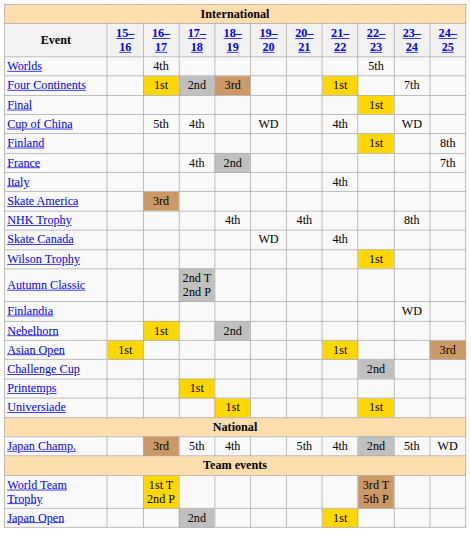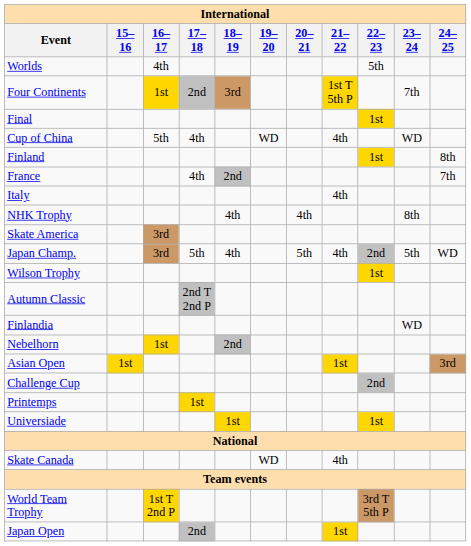 <table class="wikitable" style="text-align:center">
 <tr>
 <th colspan=11 style="background-color: #ffdead; ">International</th>
 </tr>
 <tr>
 <th>Event</th>
 <th><a href='#'>15–16</a></th>
 <th><a href='#'>16–17</a></th>
 <th><a href='#'>17–18</a></th>
 <th><a href='#'>18–19</a></th>
 <th><a href='#'>19–20</a></th>
 <th><a href='#'>20–21</a></th>
 <th><a href='#'>21–22</a></th>
 <th><a href='#'>22–23</a></th>
 <th><a href='#'>23–24</a></th>
 <th><a href='#'>24–25</a></th>
 </tr>
 <tr>
 <td align=left><a href='#'>Worlds</a></td>
 <td></td>
 <td>4th</td>
 <td></td>
 <td></td>
 <td></td>
 <td></td>
 <td></td>
 <td>5th</td>
 <td></td>
 <td></td>
 </tr>
 <tr>
 <td align=left><a href='#'>Four Continents</a></td>
 <td></td>
 <td bgcolor=gold>1st</td>
 <td bgcolor=silver>2nd</td>
 <td bgcolor=cc9966>3rd</td>
 <td></td>
 <td></td>
-<td bgcolor=gold>1st</td>
+<td bgcolor=gold>1st T <br> 5th P</td>
 <td></td>
 <td>7th</td>
 <td></td>
 </tr>
 <tr>
 <td align=left> <a href='#'>Final</a></td>
 <td></td>
 <td></td>
 <td></td>
 <td></td>
 <td></td>
 <td></td>
 <td></td>
 <td bgcolor=gold>1st</td>
 <td></td>
 <td></td>
 </tr>
 <tr>
 <td align=left> <a href='#'>Cup of China</a></td>
 <td></td>
 <td>5th</td>
 <td>4th</td>
 <td></td>
 <td>WD</td>
 <td></td>
 <td>4th</td>
 <td></td>
 <td>WD</td>
 <td></td>
 </tr>
 <tr>
 <td align=left> <a href='#'>Finland</a></td>
 <td></td>
 <td></td>
 <td></td>
 <td></td>
 <td></td>
 <td></td>
 <td></td>
 <td bgcolor=gold>1st</td>
 <td></td>
 <td>8th</td>
 </tr>
 <tr>
 <td align=left> <a href='#'>France</a></td>
 <td></td>
 <td></td>
 <td>4th</td>
 <td bgcolor=silver>2nd</td>
 <td></td>
 <td></td>
 <td></td>
 <td></td>
 <td></td>
 <td>7th</td>
 </tr>
 <tr>
 <td align=left> <a href='#'>Italy</a></td>
 <td></td>
 <td></td>
 <td></td>
 <td></td>
 <td></td>
 <td></td>
 <td>4th</td>
 <td></td>
 <td></td>
 <td></td>
 </tr>
 <tr>
+<td align=left> <a href='#'>NHK Trophy</a></td>
+<td></td>
+<td></td>
+<td></td>
+<td>4th</td>
+<td></td>
+<td>4th</td>
+<td></td>
+<td></td>
+<td>8th</td>
+<td></td>
+</tr>
+<tr>
 <td align=left> <a href='#'>Skate America</a></td>
 <td></td>
 <td bgcolor=cc9966>3rd</td>
 <td></td>
 <td></td>
 <td></td>
 <td></td>
 <td></td>
 <td></td>
 <td></td>
 <td></td>
 </tr>
 <tr>
-<td align=left> <a href='#'>NHK Trophy</a></td>
+<td align=left><a href='#'>Japan Champ.</a></td>
 <td></td>
-<td></td>
-<td></td>
+<td bgcolor=cc9966>3rd</td>
+<td>5th</td>
 <td>4th</td>
 <td></td>
+<td>5th</td>
 <td>4th</td>
-<td></td>
-<td></td>
-<td>8th</td>
-<td></td>
-</tr>
-<tr>
-<td align=left> <a href='#'>Skate Canada</a></td>
-<td></td>
-<td></td>
-<td></td>
-<td></td>
+<td bgcolor=silver>2nd</td>
+<td>5th</td>
 <td>WD</td>
-<td></td>
-<td>4th</td>
-<td></td>
-<td></td>
-<td></td>
 </tr>
 <tr>
 <td align=left> <a href='#'>Wilson Trophy</a></td>
 <td></td>
 <td></td>
 <td></td>
 <td></td>
 <td></td>
 <td></td>
 <td></td>
 <td bgcolor=gold>1st</td>
 <td></td>
 <td></td>
 </tr>
 <tr>
 <td align=left> <a href='#'>Autumn Classic</a></td>
 <td></td>
 <td></td>
 <td bgcolor=silver>2nd T <br> 2nd P</td>
 <td></td>
 <td></td>
 <td></td>
 <td></td>
 <td></td>
 <td></td>
 <td></td>
 </tr>
 <tr>
 <td align=left> <a href='#'>Finlandia</a></td>
 <td></td>
 <td></td>
 <td></td>
 <td></td>
 <td></td>
 <td></td>
 <td></td>
 <td></td>
 <td>WD</td>
 <td></td>
 </tr>
 <tr>
 <td align=left> <a href='#'>Nebelhorn</a></td>
 <td></td>
 <td bgcolor=gold>1st</td>
 <td></td>
 <td bgcolor=silver>2nd</td>
 <td></td>
 <td></td>
 <td></td>
 <td></td>
 <td></td>
 <td></td>
 </tr>
 <tr>
 <td align=left><a href='#'>Asian Open</a></td>
 <td bgcolor=gold>1st</td>
 <td></td>
 <td></td>
 <td></td>
 <td></td>
 <td></td>
 <td bgcolor=gold>1st</td>
 <td></td>
 <td></td>
 <td bgcolor=cc9966>3rd</td>
 </tr>
 <tr>
 <td align=left><a href='#'>Challenge Cup</a></td>
 <td></td>
 <td></td>
 <td></td>
 <td></td>
 <td></td>
 <td></td>
 <td></td>
 <td bgcolor=silver>2nd</td>
 <td></td>
 <td></td>
 </tr>
 <tr>
 <td align=left><a href='#'>Printemps</a></td>
 <td></td>
 <td></td>
 <td bgcolor=gold>1st</td>
 <td></td>
 <td></td>
 <td></td>
 <td></td>
 <td></td>
 <td></td>
 <td></td>
 </tr>
 <tr>
 <td align=left><a href='#'>Universiade</a></td>
 <td></td>
 <td></td>
 <td></td>
 <td bgcolor=gold>1st</td>
 <td></td>
 <td></td>
 <td></td>
 <td bgcolor=gold>1st</td>
 <td></td>
 <td></td>
 </tr>
 <tr>
 <th colspan=11 style="background-color: #ffdead; " align="center">National</th>
 </tr>
 <tr>
-<td align=left><a href='#'>Japan Champ.</a></td>
+<td align=left> <a href='#'>Skate Canada</a></td>
 <td></td>
-<td bgcolor=cc9966>3rd</td>
-<td>5th</td>
+<td></td>
+<td></td>
+<td></td>
+<td>WD</td>
+<td></td>
 <td>4th</td>
 <td></td>
-<td>5th</td>
-<td>4th</td>
-<td bgcolor=silver>2nd</td>
-<td>5th</td>
-<td>WD</td>
+<td></td>
+<td></td>
 </tr>
 <tr>
 <th colspan=11 style="background-color: #ffdead; " align="center">Team events</th>
 </tr>
 <tr>
 <td align=left><a href='#'>World Team Trophy</a></td>
 <td></td>
 <td bgcolor=gold>1st T <br> 2nd P</td>
 <td></td>
 <td></td>
 <td></td>
 <td></td>
 <td></td>
 <td bgcolor=cc9966>3rd T<br> 5th P</td>
 <td></td>
 <td></td>
 </tr>
 <tr>
 <td align=left><a href='#'>Japan Open</a></td>
 <td></td>
 <td></td>
 <td bgcolor=silver>2nd</td>
 <td></td>
 <td></td>
 <td></td>
 <td bgcolor=gold>1st</td>
 <td></td>
 <td></td>
 <td></td>
 </tr>
 </table>
